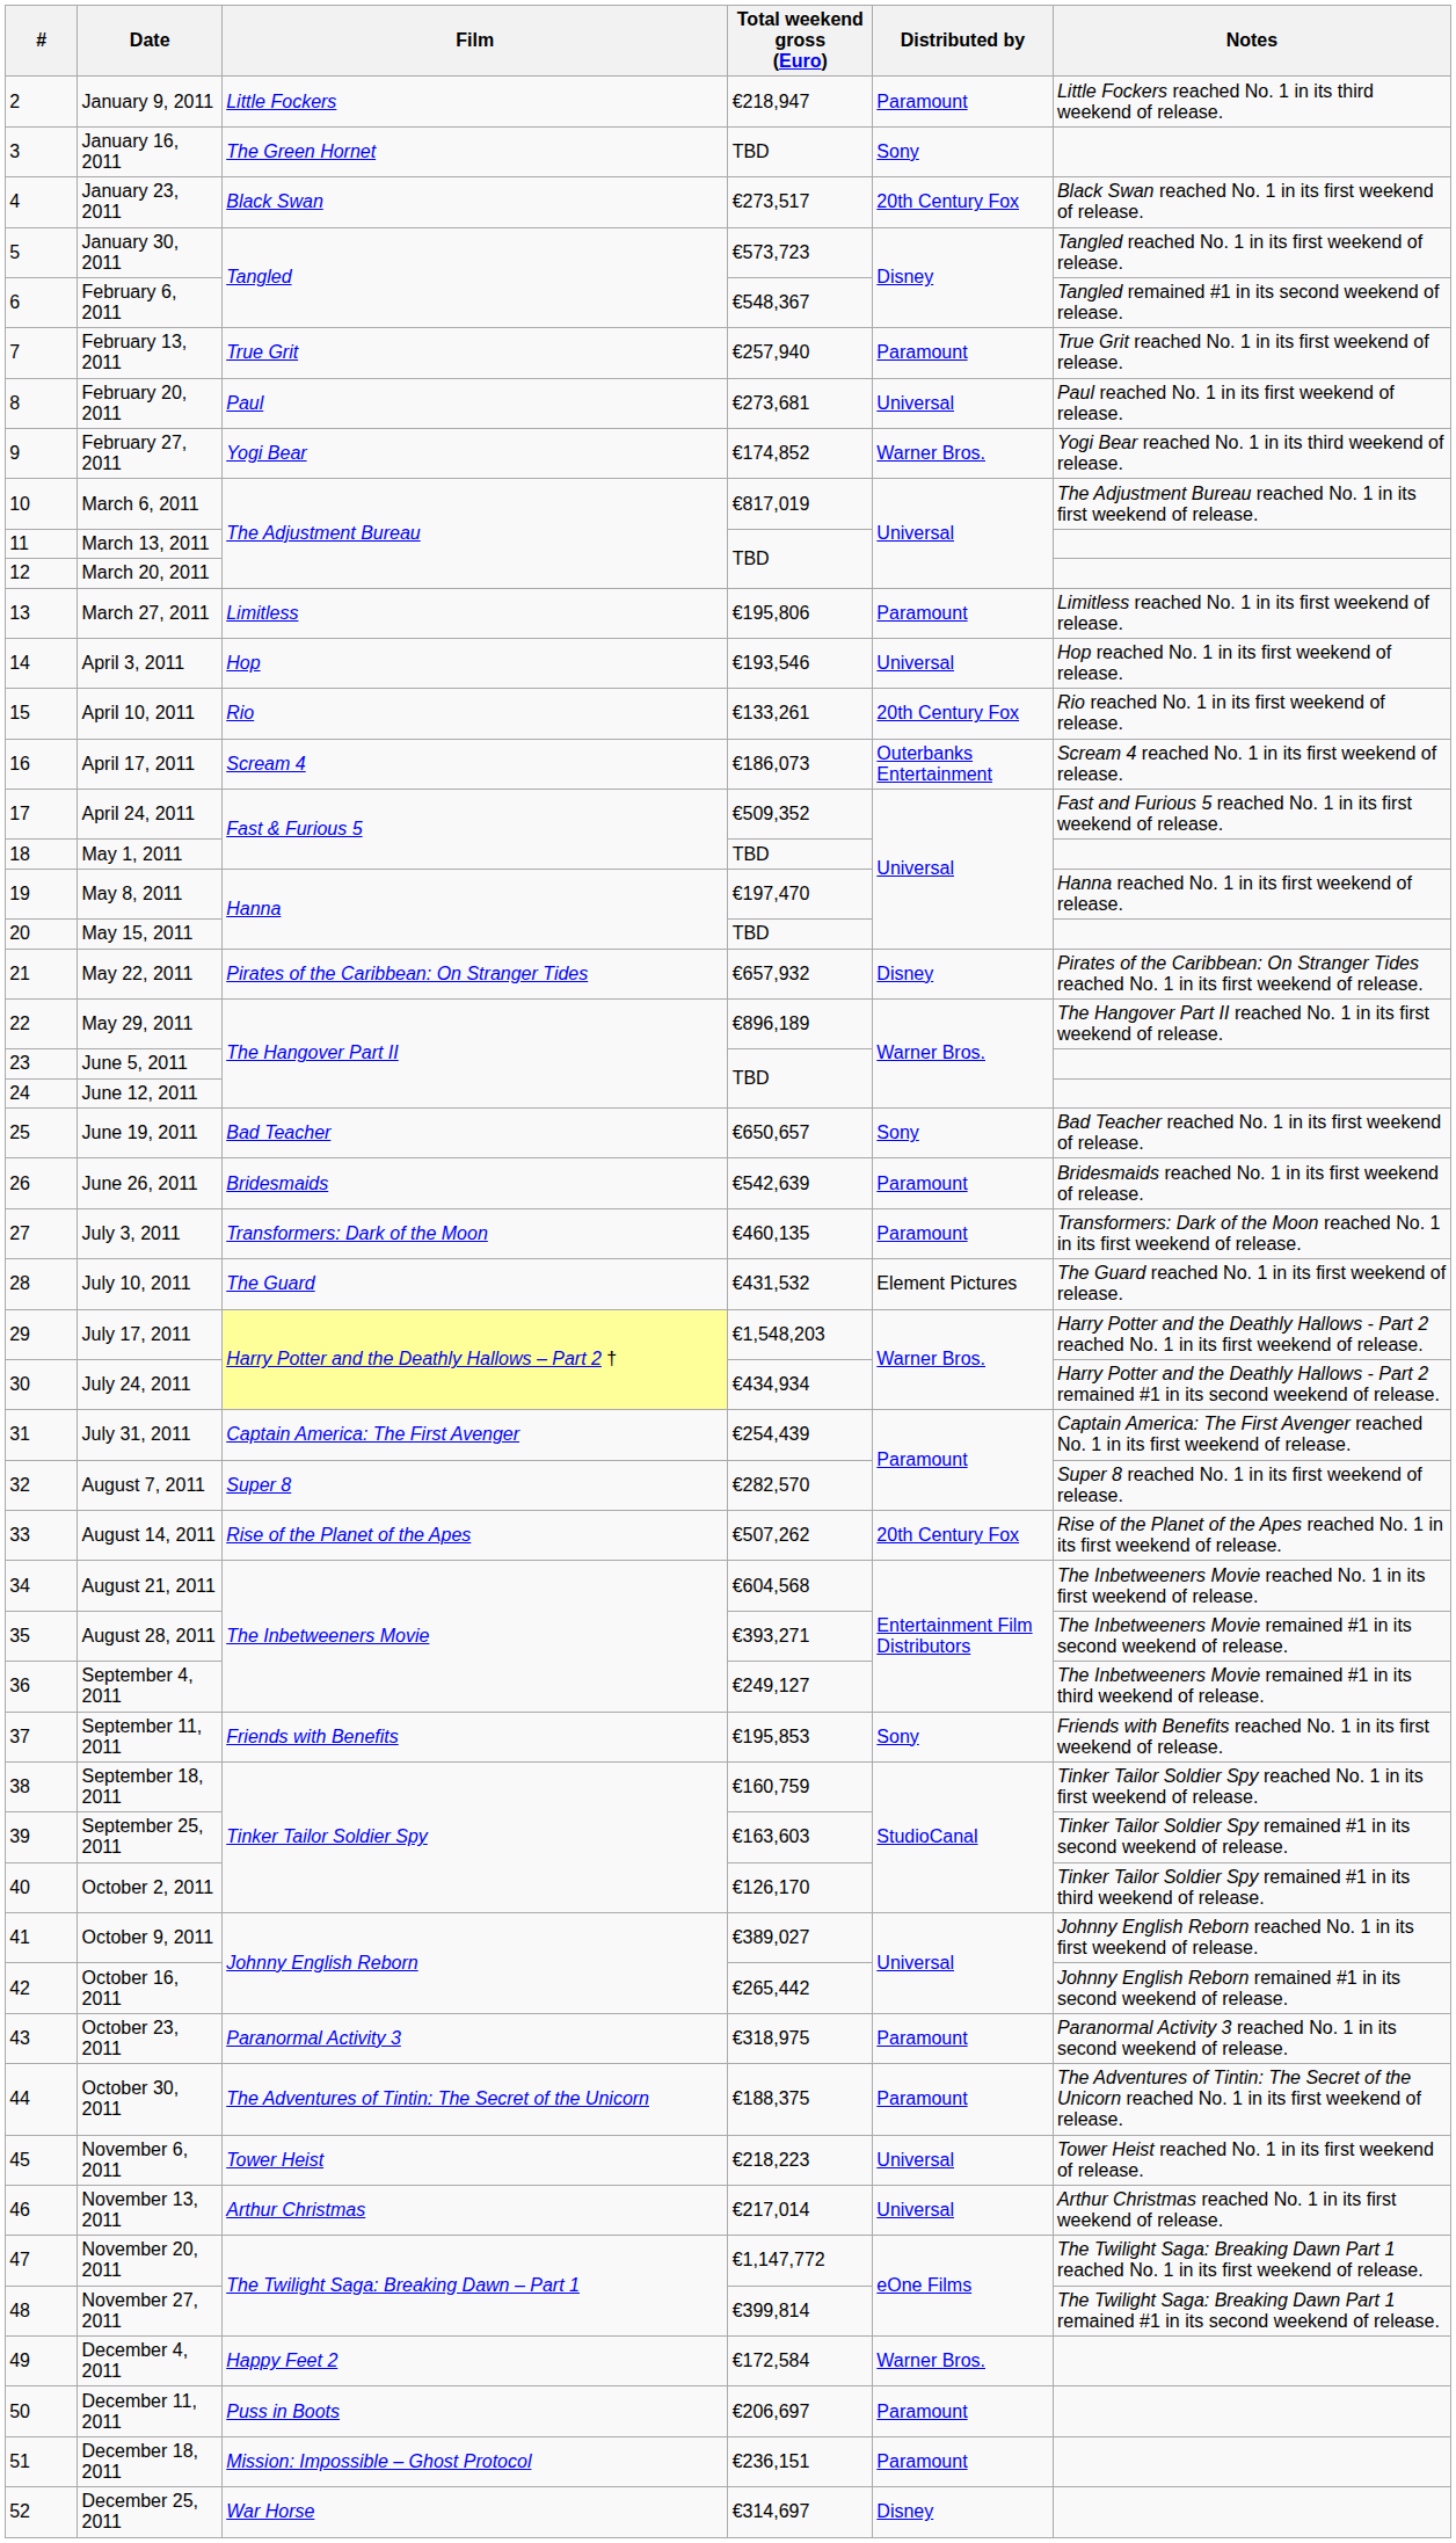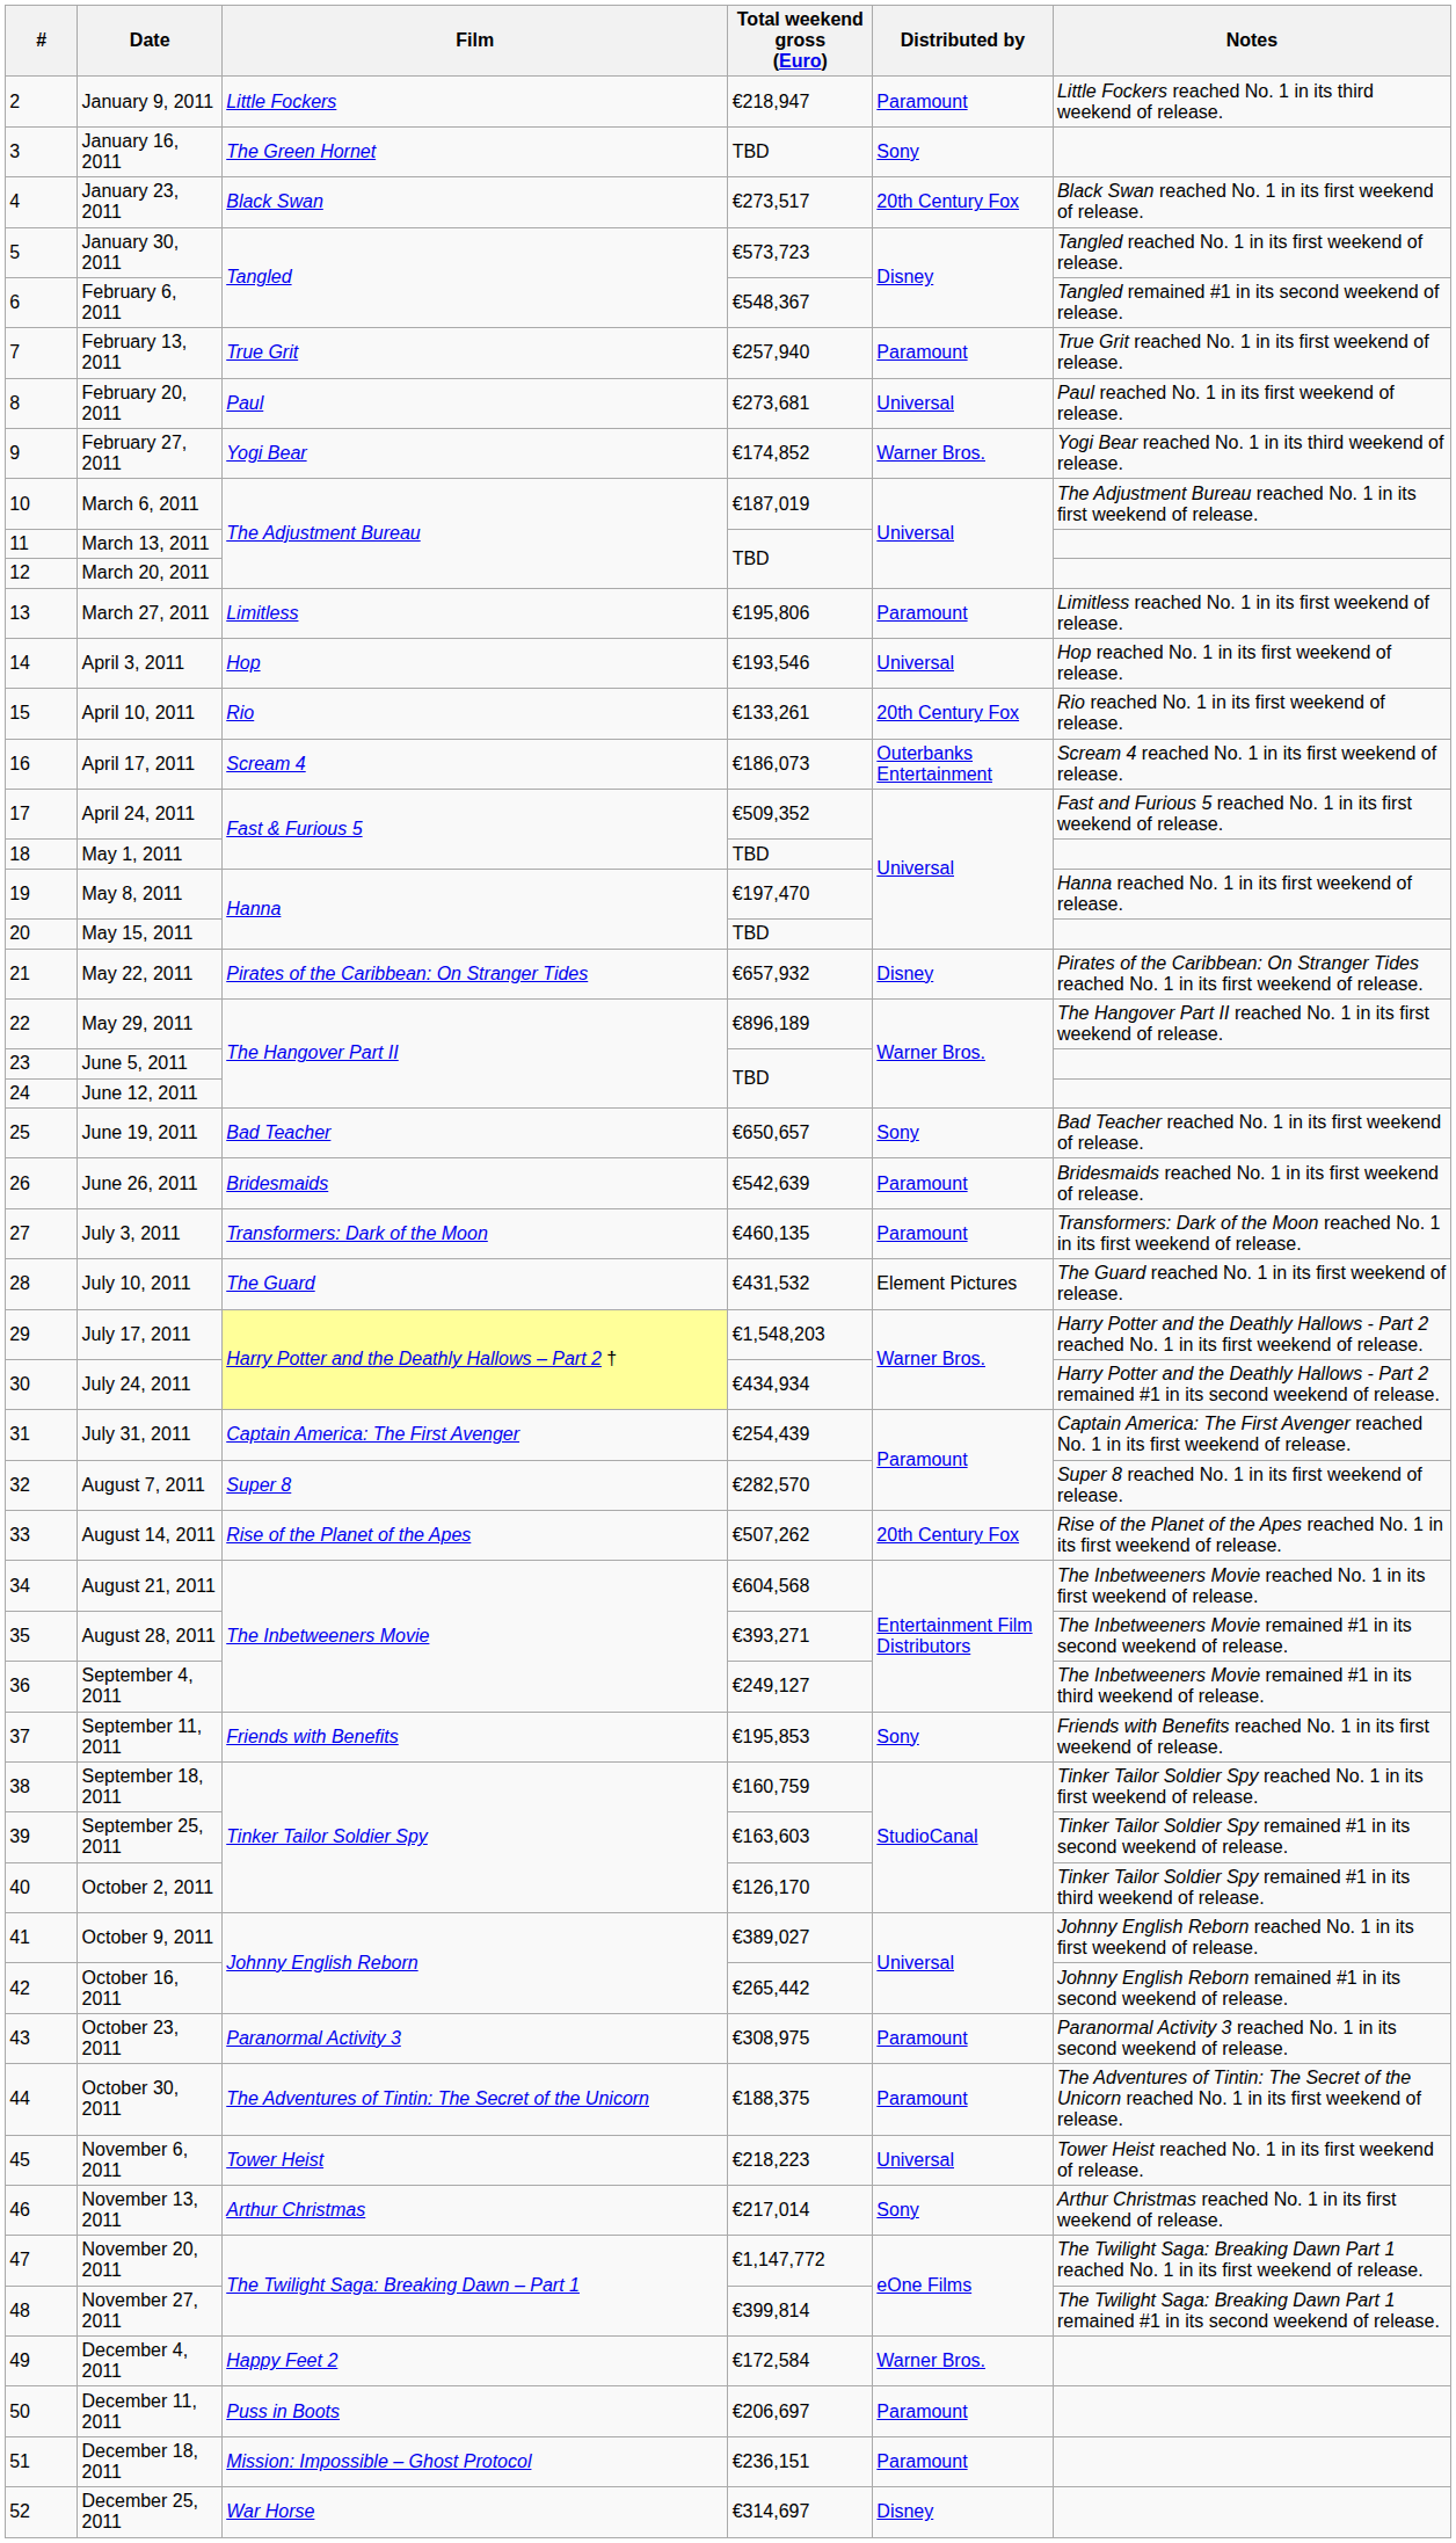 <table class="wikitable sortable">
 <tr>
 <th width="5%">#</th>
 <th width="10%">Date</th>
 <th width="35%">Film</th>
 <th width="10%">Total weekend gross<br>(<a href='#'>Euro</a>)</th>
 <th>Distributed by</th>
 <th>Notes</th>
 </tr>
 <tr>
 <td>2</td>
 <td>January 9, 2011</td>
 <td><em><a href='#'>Little Fockers</a></em></td>
 <td>€218,947</td>
 <td><a href='#'>Paramount</a></td>
 <td><em>Little Fockers</em> reached No. 1 in its third weekend of release.</td>
 </tr>
 <tr>
 <td>3</td>
 <td>January 16, 2011</td>
 <td><em><a href='#'>The Green Hornet</a></em></td>
 <td>TBD</td>
 <td><a href='#'>Sony</a></td>
 <td></td>
 </tr>
 <tr>
 <td>4</td>
 <td>January 23, 2011</td>
 <td><em><a href='#'>Black Swan</a></em></td>
 <td>€273,517</td>
 <td><a href='#'>20th Century Fox</a></td>
 <td><em>Black Swan</em> reached No. 1 in its first weekend of release.</td>
 </tr>
 <tr>
 <td>5</td>
 <td>January 30, 2011</td>
 <td rowspan="2"><em><a href='#'>Tangled</a></em></td>
 <td>€573,723</td>
 <td rowspan="2"><a href='#'>Disney</a></td>
 <td><em>Tangled</em> reached No. 1 in its first weekend of release.</td>
 </tr>
 <tr>
 <td>6</td>
 <td>February 6, 2011</td>
 <td>€548,367</td>
 <td><em>Tangled</em> remained #1 in its second weekend of release.</td>
 </tr>
 <tr>
 <td>7</td>
 <td>February 13, 2011</td>
 <td><em><a href='#'>True Grit</a></em></td>
 <td>€257,940</td>
 <td><a href='#'>Paramount</a></td>
 <td><em>True Grit</em> reached No. 1 in its first weekend of release.</td>
 </tr>
 <tr>
 <td>8</td>
 <td>February 20, 2011</td>
 <td><em><a href='#'>Paul</a></em></td>
 <td>€273,681</td>
 <td><a href='#'>Universal</a></td>
 <td><em>Paul</em> reached No. 1 in its first weekend of release.</td>
 </tr>
 <tr>
 <td>9</td>
 <td>February 27, 2011</td>
 <td><em><a href='#'>Yogi Bear</a></em></td>
 <td>€174,852</td>
 <td><a href='#'>Warner Bros.</a></td>
 <td><em>Yogi Bear</em> reached No. 1 in its third weekend of release.</td>
 </tr>
 <tr>
 <td>10</td>
 <td>March 6, 2011</td>
 <td rowspan="3"><em><a href='#'>The Adjustment Bureau</a></em></td>
-<td>€817,019</td>
+<td>€187,019</td>
 <td rowspan="3"><a href='#'>Universal</a></td>
 <td><em>The Adjustment Bureau</em> reached No. 1 in its first weekend of release.</td>
 </tr>
 <tr>
 <td>11</td>
 <td>March 13, 2011</td>
 <td rowspan="2">TBD</td>
 <td></td>
 </tr>
 <tr>
 <td>12</td>
 <td>March 20, 2011</td>
 <td></td>
 </tr>
 <tr>
 <td>13</td>
 <td>March 27, 2011</td>
 <td><em><a href='#'>Limitless</a></em></td>
 <td>€195,806</td>
 <td><a href='#'>Paramount</a></td>
 <td><em>Limitless</em> reached No. 1 in its first weekend of release.</td>
 </tr>
 <tr>
 <td>14</td>
 <td>April 3, 2011</td>
 <td><em><a href='#'>Hop</a></em></td>
 <td>€193,546</td>
 <td><a href='#'>Universal</a></td>
 <td><em>Hop</em> reached No. 1 in its first weekend of release.</td>
 </tr>
 <tr>
 <td>15</td>
 <td>April 10, 2011</td>
 <td><em><a href='#'>Rio</a></em></td>
 <td>€133,261</td>
 <td><a href='#'>20th Century Fox</a></td>
 <td><em>Rio</em> reached No. 1 in its first weekend of release.</td>
 </tr>
 <tr>
 <td>16</td>
 <td>April 17, 2011</td>
 <td><em><a href='#'>Scream 4</a></em></td>
 <td>€186,073</td>
 <td><a href='#'>Outerbanks Entertainment</a></td>
 <td><em>Scream 4</em> reached No. 1 in its first weekend of release.</td>
 </tr>
 <tr>
 <td>17</td>
 <td>April 24, 2011</td>
 <td rowspan="2"><em><a href='#'>Fast & Furious 5</a></em></td>
 <td>€509,352</td>
 <td rowspan="4"><a href='#'>Universal</a></td>
 <td><em>Fast and Furious 5</em> reached No. 1 in its first weekend of release.</td>
 </tr>
 <tr>
 <td>18</td>
 <td>May 1, 2011</td>
 <td>TBD</td>
 <td></td>
 </tr>
 <tr>
 <td>19</td>
 <td>May 8, 2011</td>
 <td rowspan="2"><em><a href='#'>Hanna</a></em></td>
 <td>€197,470</td>
 <td><em>Hanna</em> reached No. 1 in its first weekend of release.</td>
 </tr>
 <tr>
 <td>20</td>
 <td>May 15, 2011</td>
 <td>TBD</td>
 <td></td>
 </tr>
 <tr>
 <td>21</td>
 <td>May 22, 2011</td>
 <td><em><a href='#'>Pirates of the Caribbean: On Stranger Tides</a></em></td>
 <td>€657,932</td>
 <td><a href='#'>Disney</a></td>
 <td><em>Pirates of the Caribbean: On Stranger Tides</em> reached No. 1 in its first weekend of release.</td>
 </tr>
 <tr>
 <td>22</td>
 <td>May 29, 2011</td>
 <td rowspan="3"><em><a href='#'>The Hangover Part II</a></em></td>
 <td>€896,189</td>
 <td rowspan="3"><a href='#'>Warner Bros.</a></td>
 <td><em>The Hangover Part II</em> reached No. 1 in its first weekend of release.</td>
 </tr>
 <tr>
 <td>23</td>
 <td>June 5, 2011</td>
 <td rowspan="2">TBD</td>
 <td></td>
 </tr>
 <tr>
 <td>24</td>
 <td>June 12, 2011</td>
 <td></td>
 </tr>
 <tr>
 <td>25</td>
 <td>June 19, 2011</td>
 <td><em><a href='#'>Bad Teacher</a></em></td>
 <td>€650,657</td>
 <td><a href='#'>Sony</a></td>
 <td><em>Bad Teacher</em> reached No. 1 in its first weekend of release.</td>
 </tr>
 <tr>
 <td>26</td>
 <td>June 26, 2011</td>
 <td><em><a href='#'>Bridesmaids</a></em></td>
 <td>€542,639</td>
 <td><a href='#'>Paramount</a></td>
 <td><em>Bridesmaids</em> reached No. 1 in its first weekend of release.</td>
 </tr>
 <tr>
 <td>27</td>
 <td>July 3, 2011</td>
 <td><em><a href='#'>Transformers: Dark of the Moon</a></em></td>
 <td>€460,135</td>
 <td><a href='#'>Paramount</a></td>
 <td><em>Transformers: Dark of the Moon</em> reached No. 1 in its first weekend of release.</td>
 </tr>
 <tr>
 <td>28</td>
 <td>July 10, 2011</td>
 <td><em><a href='#'>The Guard</a></em></td>
 <td>€431,532</td>
 <td>Element Pictures</td>
 <td><em>The Guard</em> reached No. 1 in its first weekend of release.</td>
 </tr>
 <tr>
 <td>29</td>
 <td>July 17, 2011</td>
 <td rowspan="2" style="background-color:#FFFF99"><em><a href='#'>Harry Potter and the Deathly Hallows – Part 2</a></em> †</td>
 <td>€1,548,203</td>
 <td rowspan="2"><a href='#'>Warner Bros.</a></td>
 <td><em>Harry Potter and the Deathly Hallows - Part 2</em> reached No. 1 in its first weekend of release.</td>
 </tr>
 <tr>
 <td>30</td>
 <td>July 24, 2011</td>
 <td>€434,934</td>
 <td><em>Harry Potter and the Deathly Hallows - Part 2</em> remained #1 in its second weekend of release.</td>
 </tr>
 <tr>
 <td>31</td>
 <td>July 31, 2011</td>
 <td><em><a href='#'>Captain America: The First Avenger</a></em></td>
 <td>€254,439</td>
 <td rowspan="2"><a href='#'>Paramount</a></td>
 <td><em>Captain America: The First Avenger</em> reached No. 1 in its first weekend of release.</td>
 </tr>
 <tr>
 <td>32</td>
 <td>August 7, 2011</td>
 <td><em><a href='#'>Super 8</a></em></td>
 <td>€282,570</td>
 <td><em>Super 8</em> reached No. 1 in its first weekend of release.</td>
 </tr>
 <tr>
 <td>33</td>
 <td>August 14, 2011</td>
 <td><em><a href='#'>Rise of the Planet of the Apes</a></em></td>
 <td>€507,262</td>
 <td><a href='#'>20th Century Fox</a></td>
 <td><em>Rise of the Planet of the Apes</em> reached No. 1 in its first weekend of release.</td>
 </tr>
 <tr>
 <td>34</td>
 <td>August 21, 2011</td>
 <td rowspan="3"><em><a href='#'>The Inbetweeners Movie</a></em></td>
 <td>€604,568</td>
 <td rowspan="3"><a href='#'>Entertainment Film Distributors</a></td>
 <td><em>The Inbetweeners Movie</em> reached No. 1 in its first weekend of release.</td>
 </tr>
 <tr>
 <td>35</td>
 <td>August 28, 2011</td>
 <td>€393,271</td>
 <td><em>The Inbetweeners Movie</em> remained #1 in its second weekend of release.</td>
 </tr>
 <tr>
 <td>36</td>
 <td>September 4, 2011</td>
 <td>€249,127</td>
 <td><em>The Inbetweeners Movie</em> remained #1 in its third weekend of release.</td>
 </tr>
 <tr>
 <td>37</td>
 <td>September 11, 2011</td>
 <td><em><a href='#'>Friends with Benefits</a></em></td>
 <td>€195,853</td>
 <td><a href='#'>Sony</a></td>
 <td><em>Friends with Benefits</em> reached No. 1 in its first weekend of release.</td>
 </tr>
 <tr>
 <td>38</td>
 <td>September 18, 2011</td>
 <td rowspan="3"><em><a href='#'>Tinker Tailor Soldier Spy</a></em></td>
 <td>€160,759</td>
 <td rowspan="3"><a href='#'>StudioCanal</a></td>
 <td><em>Tinker Tailor Soldier Spy</em> reached No. 1 in its first weekend of release.</td>
 </tr>
 <tr>
 <td>39</td>
 <td>September 25, 2011</td>
 <td>€163,603</td>
 <td><em>Tinker Tailor Soldier Spy</em> remained #1 in its second weekend of release.</td>
 </tr>
 <tr>
 <td>40</td>
 <td>October 2, 2011</td>
 <td>€126,170</td>
 <td><em>Tinker Tailor Soldier Spy</em> remained #1 in its third weekend of release.</td>
 </tr>
 <tr>
 <td>41</td>
 <td>October 9, 2011</td>
 <td rowspan="2"><em><a href='#'>Johnny English Reborn</a></em></td>
 <td>€389,027</td>
 <td rowspan="2"><a href='#'>Universal</a></td>
 <td><em>Johnny English Reborn</em> reached No. 1 in its first weekend of release.</td>
 </tr>
 <tr>
 <td>42</td>
 <td>October 16, 2011</td>
 <td>€265,442</td>
 <td><em>Johnny English Reborn</em> remained #1 in its second weekend of release.</td>
 </tr>
 <tr>
 <td>43</td>
 <td>October 23, 2011</td>
 <td><em><a href='#'>Paranormal Activity 3</a></em></td>
-<td>€318,975</td>
+<td>€308,975</td>
 <td><a href='#'>Paramount</a></td>
 <td><em>Paranormal Activity 3</em> reached No. 1 in its second weekend of release.</td>
 </tr>
 <tr>
 <td>44</td>
 <td>October 30, 2011</td>
 <td><em><a href='#'>The Adventures of Tintin: The Secret of the Unicorn</a></em></td>
 <td>€188,375</td>
 <td><a href='#'>Paramount</a></td>
 <td><em>The Adventures of Tintin: The Secret of the Unicorn</em> reached No. 1 in its first weekend of release.</td>
 </tr>
 <tr>
 <td>45</td>
 <td>November 6, 2011</td>
 <td><em><a href='#'>Tower Heist</a></em></td>
 <td>€218,223</td>
 <td><a href='#'>Universal</a></td>
 <td><em>Tower Heist</em> reached No. 1 in its first weekend of release.</td>
 </tr>
 <tr>
 <td>46</td>
 <td>November 13, 2011</td>
 <td><em><a href='#'>Arthur Christmas</a></em></td>
 <td>€217,014</td>
-<td><a href='#'>Universal</a></td>
+<td><a href='#'>Sony</a></td>
 <td><em>Arthur Christmas</em> reached No. 1 in its first weekend of release.</td>
 </tr>
 <tr>
 <td>47</td>
 <td>November 20, 2011</td>
 <td rowspan="2"><em><a href='#'>The Twilight Saga: Breaking Dawn – Part 1</a></em></td>
 <td>€1,147,772</td>
 <td rowspan="2"><a href='#'>eOne Films</a></td>
 <td><em>The Twilight Saga: Breaking Dawn Part 1</em> reached No. 1 in its first weekend of release.</td>
 </tr>
 <tr>
 <td>48</td>
 <td>November 27, 2011</td>
 <td>€399,814</td>
 <td><em>The Twilight Saga: Breaking Dawn Part 1</em> remained #1 in its second weekend of release.</td>
 </tr>
 <tr>
 <td>49</td>
 <td>December 4, 2011</td>
 <td><em><a href='#'>Happy Feet 2</a></em></td>
 <td>€172,584</td>
 <td><a href='#'>Warner Bros.</a></td>
 <td></td>
 </tr>
 <tr>
 <td>50</td>
 <td>December 11, 2011</td>
 <td><em><a href='#'>Puss in Boots</a></em></td>
 <td>€206,697</td>
 <td><a href='#'>Paramount</a></td>
 <td></td>
 </tr>
 <tr>
 <td>51</td>
 <td>December 18, 2011</td>
 <td><em><a href='#'>Mission: Impossible – Ghost Protocol</a></em></td>
 <td>€236,151</td>
 <td><a href='#'>Paramount</a></td>
 <td></td>
 </tr>
 <tr>
 <td>52</td>
 <td>December 25, 2011</td>
 <td><em><a href='#'>War Horse</a></em></td>
 <td>€314,697</td>
 <td><a href='#'>Disney</a></td>
 <td></td>
 </tr>
 </table>
